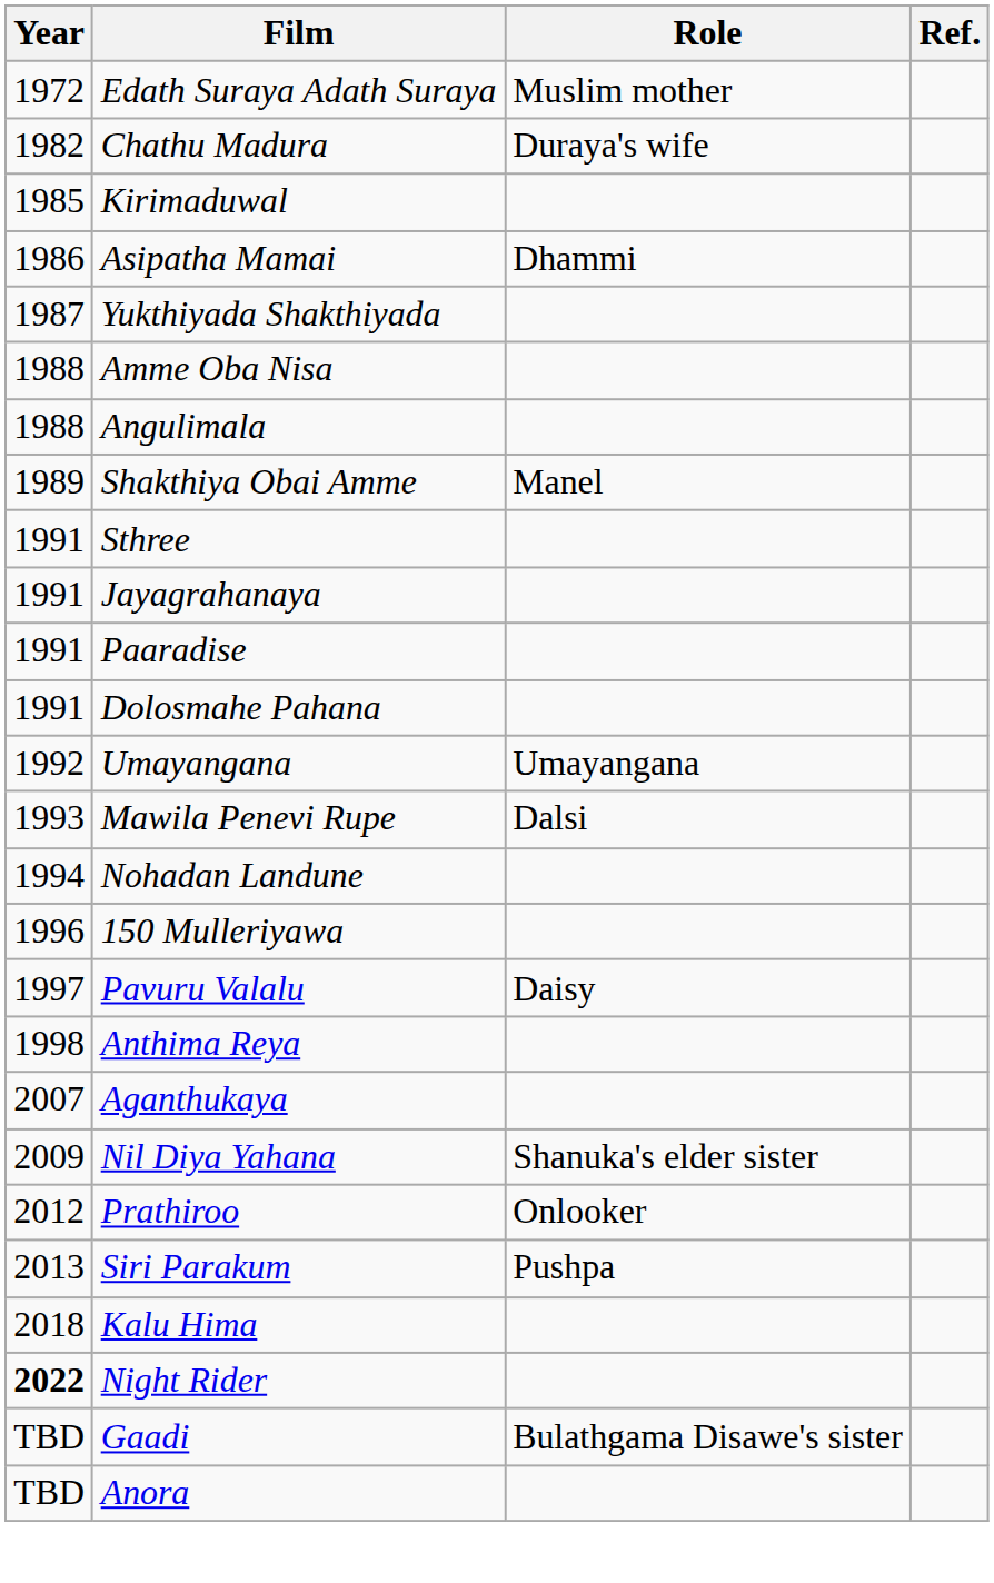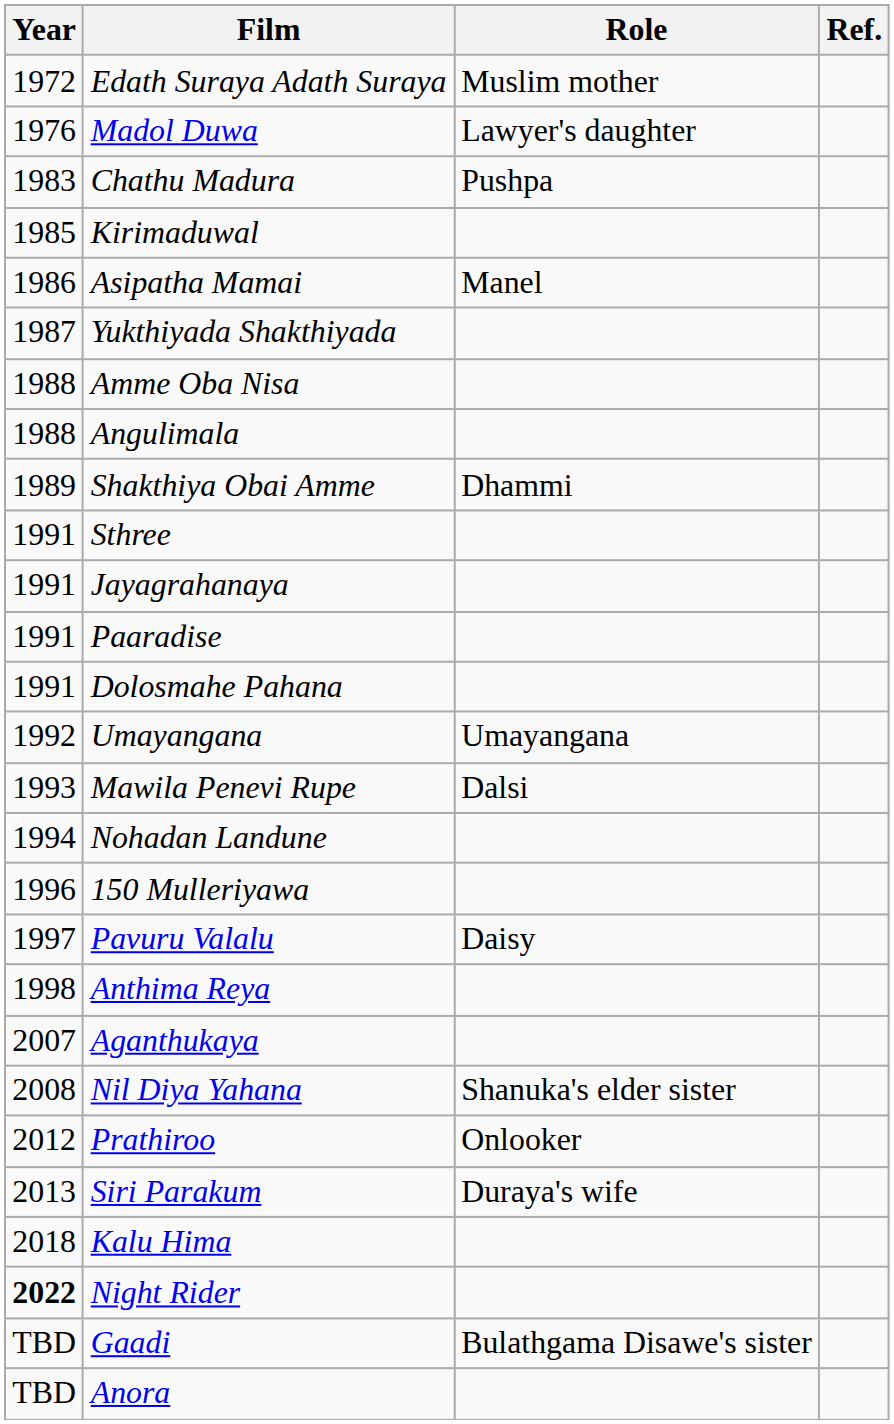 <table class="wikitable">
 <tr>
 <th>Year</th>
 <th>Film</th>
 <th>Role</th>
 <th>Ref.</th>
 </tr>
 <tr>
 <td>1972</td>
 <td><em>Edath Suraya Adath Suraya</em></td>
 <td>Muslim mother</td>
 <td></td>
 </tr>
 <tr>
-<td>1982</td>
+<td>1976</td>
+<td><em><a href='#'>Madol Duwa</a></em></td>
+<td>Lawyer's daughter</td>
+<td></td>
+</tr>
+<tr>
+<td>1983</td>
 <td><em>Chathu Madura</em></td>
-<td>Duraya's wife</td>
+<td>Pushpa</td>
 <td></td>
 </tr>
 <tr>
 <td>1985</td>
 <td><em>Kirimaduwal</em></td>
 <td></td>
 <td></td>
 </tr>
 <tr>
 <td>1986</td>
 <td><em>Asipatha Mamai</em></td>
-<td>Dhammi</td>
+<td>Manel</td>
 <td></td>
 </tr>
 <tr>
 <td>1987</td>
 <td><em>Yukthiyada Shakthiyada</em></td>
 <td></td>
 <td></td>
 </tr>
 <tr>
 <td>1988</td>
 <td><em>Amme Oba Nisa</em></td>
 <td></td>
 <td></td>
 </tr>
 <tr>
 <td>1988</td>
 <td><em>Angulimala</em></td>
 <td></td>
 <td></td>
 </tr>
 <tr>
 <td>1989</td>
 <td><em>Shakthiya Obai Amme</em></td>
-<td>Manel</td>
+<td>Dhammi</td>
 <td></td>
 </tr>
 <tr>
 <td>1991</td>
 <td><em>Sthree</em></td>
 <td></td>
 <td></td>
 </tr>
 <tr>
 <td>1991</td>
 <td><em>Jayagrahanaya</em></td>
 <td></td>
 <td></td>
 </tr>
 <tr>
 <td>1991</td>
 <td><em>Paaradise</em></td>
 <td></td>
 <td></td>
 </tr>
 <tr>
 <td>1991</td>
 <td><em>Dolosmahe Pahana</em></td>
 <td></td>
 <td></td>
 </tr>
 <tr>
 <td>1992</td>
 <td><em>Umayangana</em></td>
 <td>Umayangana</td>
 <td></td>
 </tr>
 <tr>
 <td>1993</td>
 <td><em>Mawila Penevi Rupe</em></td>
 <td>Dalsi</td>
 <td></td>
 </tr>
 <tr>
 <td>1994</td>
 <td><em>Nohadan Landune</em></td>
 <td></td>
 <td></td>
 </tr>
 <tr>
 <td>1996</td>
 <td><em>150 Mulleriyawa</em></td>
 <td></td>
 <td></td>
 </tr>
 <tr>
 <td>1997</td>
 <td><em><a href='#'>Pavuru Valalu</a></em></td>
 <td>Daisy</td>
 <td></td>
 </tr>
 <tr>
 <td>1998</td>
 <td><em><a href='#'>Anthima Reya</a></em></td>
 <td></td>
 <td></td>
 </tr>
 <tr>
 <td>2007</td>
 <td><em><a href='#'>Aganthukaya</a></em></td>
 <td></td>
 <td></td>
 </tr>
 <tr>
-<td>2009</td>
+<td>2008</td>
 <td><em><a href='#'>Nil Diya Yahana</a></em></td>
 <td>Shanuka's elder sister</td>
 <td></td>
 </tr>
 <tr>
 <td>2012</td>
 <td><em><a href='#'>Prathiroo</a></em></td>
 <td>Onlooker</td>
 <td></td>
 </tr>
 <tr>
 <td>2013</td>
 <td><em><a href='#'>Siri Parakum</a></em></td>
-<td>Pushpa</td>
+<td>Duraya's wife</td>
 <td></td>
 </tr>
 <tr>
 <td>2018</td>
 <td><em><a href='#'>Kalu Hima</a></em></td>
 <td></td>
 <td></td>
 </tr>
 <tr>
 <td><strong>2022</strong></td>
 <td><em><a href='#'>Night Rider</a></em></td>
 <td></td>
 <td></td>
 </tr>
 <tr>
 <td>TBD</td>
 <td><em><a href='#'>Gaadi</a></em></td>
 <td>Bulathgama Disawe's sister</td>
 <td></td>
 </tr>
 <tr>
 <td>TBD</td>
 <td><em><a href='#'>Anora</a></em></td>
 <td></td>
 <td></td>
 </tr>
 </table>
